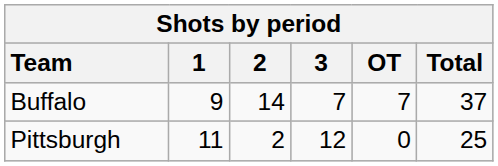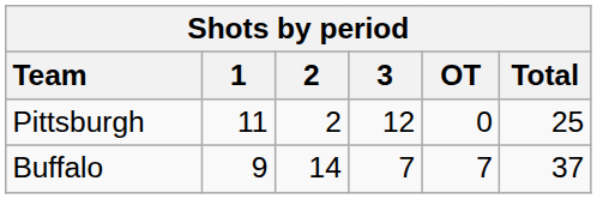 <table class="wikitable" style="width:20em; text-align:right;">
 <tr>
 <th colspan=6>Shots by period</th>
 </tr>
 <tr>
 <th style="width:8em; text-align:left;">Team</th>
 <th style="width:3em;">1</th>
 <th style="width:3em;">2</th>
 <th style="width:3em;">3</th>
 <th style="width:3em;">OT</th>
 <th style="width:3em;">Total</th>
 </tr>
 <tr>
+<td style="text-align:left;">Pittsburgh</td>
+<td>11</td>
+<td>2</td>
+<td>12</td>
+<td>0</td>
+<td>25</td>
+</tr>
+<tr>
 <td style="text-align:left;">Buffalo</td>
 <td>9</td>
 <td>14</td>
 <td>7</td>
 <td>7</td>
 <td>37</td>
 </tr>
-<tr>
-<td style="text-align:left;">Pittsburgh</td>
-<td>11</td>
-<td>2</td>
-<td>12</td>
-<td>0</td>
-<td>25</td>
-</tr>
 </table>
